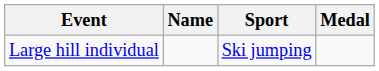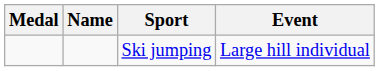 <table class="wikitable sortable" style="font-size:90%">
 <tr>
-<th>Event</th>
+<th>Medal</th>
 <th>Name</th>
 <th>Sport</th>
-<th>Medal</th>
+<th>Event</th>
 </tr>
 <tr>
-<td><a href='#'>Large hill individual</a></td>
+<td></td>
 <td></td>
 <td><a href='#'>Ski jumping</a></td>
-<td></td>
+<td><a href='#'>Large hill individual</a></td>
 </tr>
 </table>
